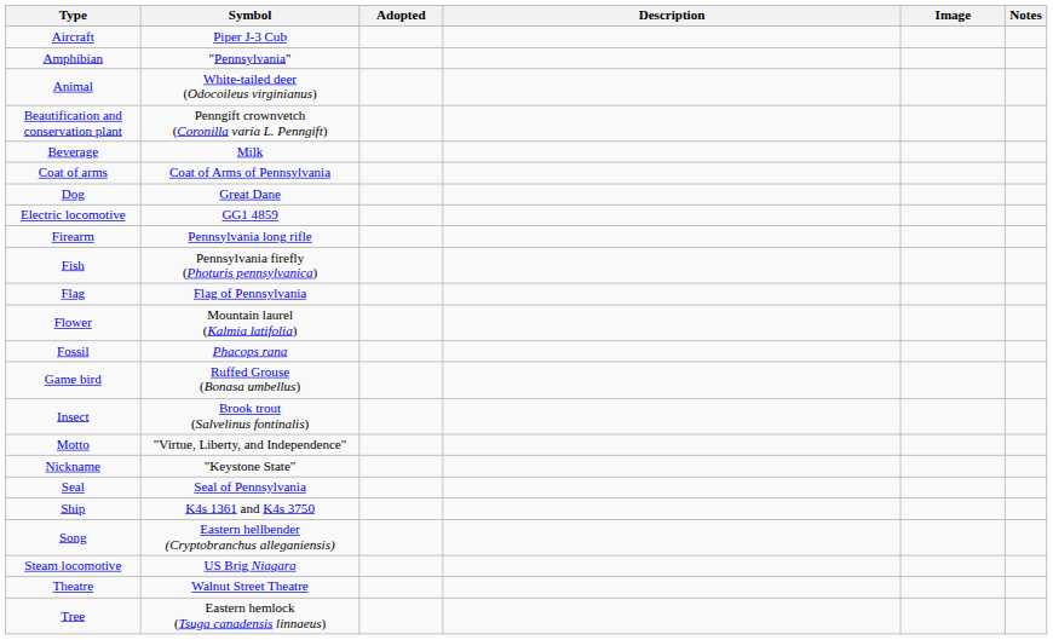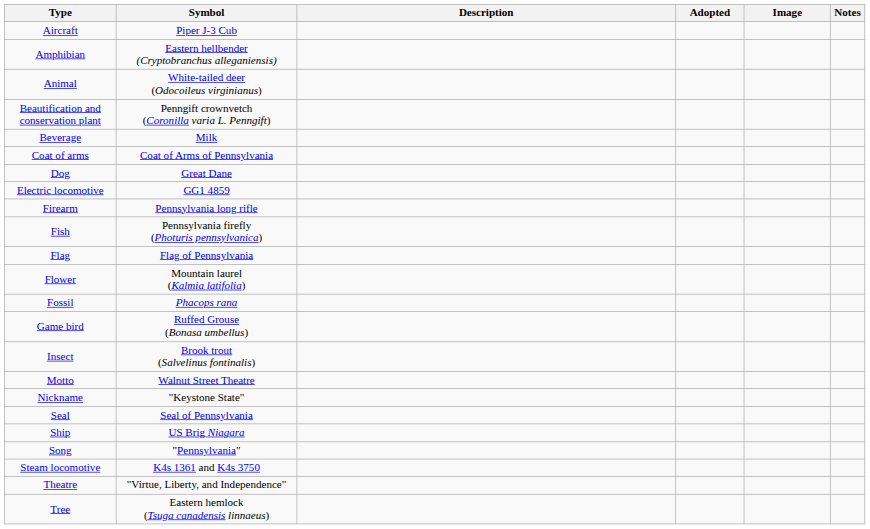 <table class="wikitable sortable" style="text-align:center;">
 <tr>
 <th width=13%>Type</th>
 <th width=21%>Symbol</th>
+<th width=44% class=unsortable>Description</th>
 <th width=8%>Adopted</th>
-<th width=44% class=unsortable>Description</th>
 <th width=10% class=unsortable>Image</th>
 <th width=4%  class=unsortable>Notes</th>
 </tr>
 <tr>
 <td><a href='#'>Aircraft</a></td>
 <td><a href='#'>Piper J-3 Cub</a></td>
 <td></td>
 <td></td>
 <td></td>
 <td></td>
 </tr>
 <tr>
 <td><a href='#'>Amphibian</a></td>
-<td>"<a href='#'>Pennsylvania</a>"</td>
+<td><a href='#'>Eastern hellbender</a><br><em>(Cryptobranchus alleganiensis)</em></td>
 <td></td>
 <td></td>
 <td></td>
 <td></td>
 </tr>
 <tr>
 <td><a href='#'>Animal</a></td>
 <td><a href='#'>White-tailed deer</a><br>(<em>Odocoileus virginianus</em>)</td>
 <td></td>
 <td></td>
 <td></td>
 <td><br></td>
 </tr>
 <tr>
 <td><a href='#'>Beautification and conservation plant</a></td>
 <td>Penngift crownvetch<br>(<em><a href='#'>Coronilla</a> varia L. Penngift</em>)</td>
 <td></td>
 <td></td>
 <td></td>
 <td><br></td>
 </tr>
 <tr>
 <td><a href='#'>Beverage</a></td>
 <td><a href='#'>Milk</a></td>
 <td></td>
 <td></td>
 <td></td>
 <td><br></td>
 </tr>
 <tr>
 <td><a href='#'>Coat of arms</a></td>
 <td><a href='#'>Coat of Arms of Pennsylvania</a></td>
 <td></td>
 <td></td>
 <td></td>
 <td></td>
 </tr>
 <tr>
 <td><a href='#'>Dog</a></td>
 <td><a href='#'>Great Dane</a></td>
 <td></td>
 <td></td>
 <td></td>
 <td><br></td>
 </tr>
 <tr>
 <td><a href='#'>Electric locomotive</a></td>
 <td><a href='#'>GG1 4859</a></td>
 <td></td>
 <td></td>
 <td></td>
 <td><br></td>
 </tr>
 <tr>
 <td><a href='#'>Firearm</a></td>
 <td><a href='#'>Pennsylvania long rifle</a></td>
 <td></td>
 <td></td>
 <td></td>
 <td></td>
 </tr>
 <tr>
 <td><a href='#'>Fish</a></td>
 <td>Pennsylvania firefly<br>(<em><a href='#'>Photuris pennsylvanica</a></em>)</td>
 <td></td>
 <td></td>
 <td></td>
 <td><br></td>
 </tr>
 <tr>
 <td><a href='#'>Flag</a></td>
 <td><a href='#'>Flag of Pennsylvania</a></td>
 <td></td>
 <td></td>
 <td></td>
 <td><br></td>
 </tr>
 <tr>
 <td><a href='#'>Flower</a></td>
 <td>Mountain laurel<br>(<em><a href='#'>Kalmia latifolia</a></em>)</td>
 <td></td>
 <td></td>
 <td></td>
 <td><br></td>
 </tr>
 <tr>
 <td><a href='#'>Fossil</a></td>
 <td><em><a href='#'>Phacops rana</a></em></td>
 <td></td>
 <td></td>
 <td></td>
 <td><br></td>
 </tr>
 <tr>
 <td><a href='#'>Game bird</a></td>
 <td><a href='#'>Ruffed Grouse</a><br>(<em>Bonasa umbellus</em>)</td>
 <td></td>
 <td></td>
 <td></td>
 <td><br></td>
 </tr>
 <tr>
 <td><a href='#'>Insect</a></td>
 <td><a href='#'>Brook trout</a><br>(<em>Salvelinus fontinalis</em>)</td>
 <td></td>
 <td></td>
 <td></td>
 <td><br></td>
 </tr>
 <tr>
 <td><a href='#'>Motto</a></td>
-<td>"Virtue, Liberty, and Independence"</td>
+<td><a href='#'>Walnut Street Theatre</a></td>
 <td></td>
 <td></td>
 <td></td>
 <td></td>
 </tr>
 <tr>
 <td><a href='#'>Nickname</a></td>
 <td>"Keystone State"</td>
 <td></td>
 <td></td>
 <td></td>
 <td></td>
 </tr>
 <tr>
 <td><a href='#'>Seal</a></td>
 <td><a href='#'>Seal of Pennsylvania</a></td>
 <td></td>
 <td></td>
 <td></td>
 <td></td>
 </tr>
 <tr>
 <td><a href='#'>Ship</a></td>
+<td><a href='#'>US Brig <em>Niagara</em></a></td>
+<td></td>
+<td></td>
+<td></td>
+<td><br></td>
+</tr>
+<tr>
+<td><a href='#'>Song</a></td>
+<td>"<a href='#'>Pennsylvania</a>"</td>
+<td></td>
+<td></td>
+<td></td>
+<td><br></td>
+</tr>
+<tr>
+<td><a href='#'>Steam locomotive</a></td>
 <td><a href='#'>K4s 1361</a> and <a href='#'>K4s 3750</a></td>
 <td></td>
 <td></td>
 <td></td>
 <td><br></td>
 </tr>
 <tr>
-<td><a href='#'>Song</a></td>
-<td><a href='#'>Eastern hellbender</a><br><em>(Cryptobranchus alleganiensis)</em></td>
-<td></td>
-<td></td>
-<td></td>
-<td><br></td>
-</tr>
-<tr>
-<td><a href='#'>Steam locomotive</a></td>
-<td><a href='#'>US Brig <em>Niagara</em></a></td>
-<td></td>
-<td></td>
-<td></td>
-<td><br></td>
-</tr>
-<tr>
 <td><a href='#'>Theatre</a></td>
-<td><a href='#'>Walnut Street Theatre</a></td>
+<td>"Virtue, Liberty, and Independence"</td>
 <td></td>
 <td></td>
 <td></td>
 <td></td>
 </tr>
 <tr>
 <td><a href='#'>Tree</a></td>
 <td>Eastern hemlock<br>(<em><a href='#'>Tsuga canadensis</a> linnaeus</em>)</td>
 <td></td>
 <td></td>
 <td></td>
 <td><br></td>
 </tr>
 </table>
